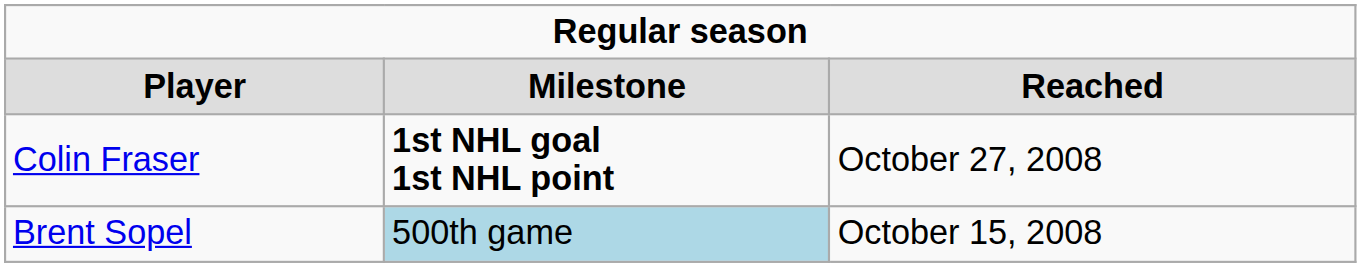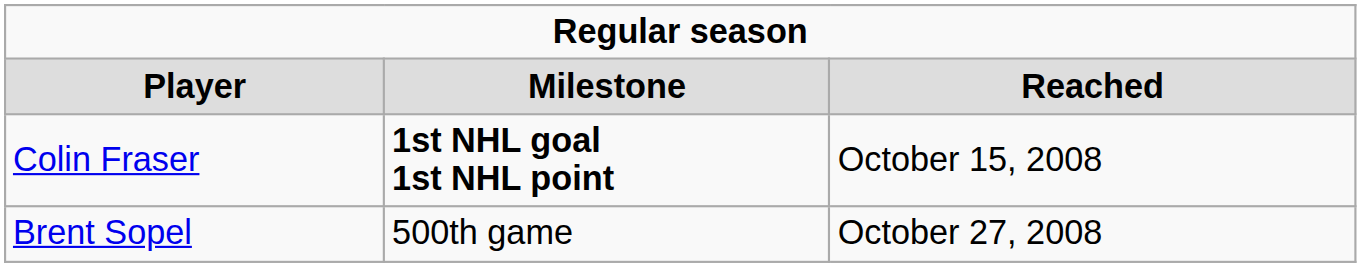 <table class="wikitable" width="50%">
 <tr>
 <td colspan="10" align="center"><strong>Regular season</strong></td>
 </tr>
 <tr align="center"  bgcolor="#dddddd">
 <td><strong>Player</strong></td>
 <td><strong>Milestone</strong></td>
 <td><strong>Reached</strong></td>
 </tr>
 <tr>
 <td><a href='#'>Colin Fraser</a></td>
 <td><strong>1st NHL goal<br>1st NHL point</strong></td>
-<td>October 27, 2008</td>
+<td>October 15, 2008</td>
 </tr>
 <tr>
 <td><a href='#'>Brent Sopel</a></td>
-<td style="background: lightblue;">500th game</td>
-<td>October 15, 2008</td>
+<td>500th game</td>
+<td>October 27, 2008</td>
 </tr>
 </table>
